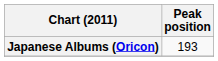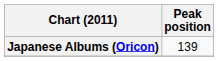 <table class="wikitable sortable plainrowheaders" style="text-align:center">
 <tr>
 <th scope="col">Chart (2011)</th>
 <th scope="col">Peak<br>position</th>
 </tr>
 <tr>
 <th scope="row">Japanese Albums (<a href='#'>Oricon</a>)</th>
-<td>193</td>
+<td>139</td>
 </tr>
 <tr>
 </tr>
 <tr>
 </tr>
 <tr>
 </tr>
 <tr>
 </tr>
 <tr>
 </tr>
 </table>
